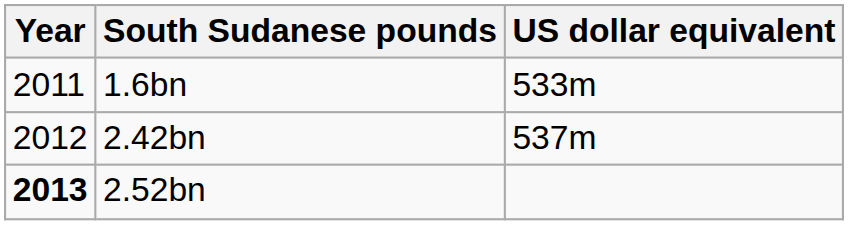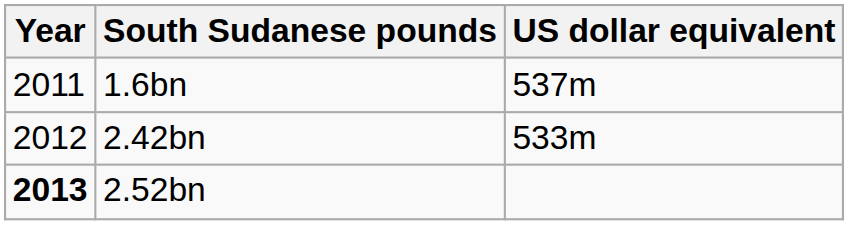 <table class="wikitable">
 <tr>
 <th>Year</th>
 <th>South Sudanese pounds</th>
 <th>US dollar equivalent</th>
 </tr>
 <tr>
 <td>2011</td>
 <td>1.6bn</td>
-<td>533m</td>
+<td>537m</td>
 </tr>
 <tr>
 <td>2012</td>
 <td>2.42bn</td>
-<td>537m</td>
+<td>533m</td>
 </tr>
 <tr>
 <td><strong>2013</strong></td>
 <td>2.52bn</td>
 <td></td>
 </tr>
 </table>
